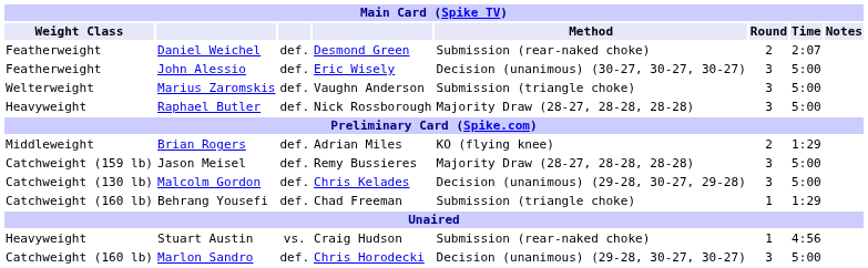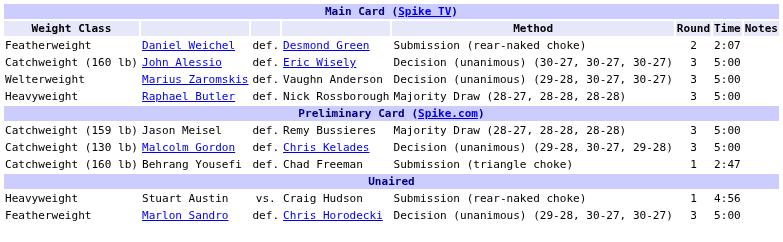 <table class="toccolours" style="font-size: 85%;">
 <tr>
 <th colspan="8" style="background:#ccf; color:navy; text-align:center;"><strong>Main Card (<a href='#'>Spike TV</a>)</strong></th>
 </tr>
 <tr>
 <th style="background:#e6e8fa; color:#000; text-align:center;">Weight Class</th>
 <th style="background:#e6e8fa; color:#000; text-align:center;"></th>
 <th style="background:#e6e8fa; color:#000; text-align:center;"></th>
 <th style="background:#e6e8fa; color:#000; text-align:center;"></th>
 <th style="background:#e6e8fa; color:#000; text-align:center;">Method</th>
 <th style="background:#e6e8fa; color:#000; text-align:center;">Round</th>
 <th style="background:#e6e8fa; color:#000; text-align:center;">Time</th>
 <th style="background:#e6e8fa; color:#000; text-align:center;">Notes</th>
 </tr>
 <tr>
 <td>Featherweight</td>
 <td><a href='#'>Daniel Weichel</a></td>
 <td align=center>def.</td>
 <td><a href='#'>Desmond Green</a></td>
 <td>Submission (rear-naked choke)</td>
 <td align=center>2</td>
 <td align=center>2:07</td>
 <td></td>
 </tr>
 <tr>
-<td>Featherweight</td>
+<td>Catchweight (160 lb)</td>
 <td><a href='#'>John Alessio</a></td>
 <td align=center>def.</td>
 <td><a href='#'>Eric Wisely</a></td>
 <td>Decision (unanimous) (30-27, 30-27, 30-27)</td>
 <td align=center>3</td>
 <td align=center>5:00</td>
 <td></td>
 </tr>
 <tr>
 <td>Welterweight</td>
 <td><a href='#'>Marius Zaromskis</a></td>
 <td align=center>def.</td>
 <td>Vaughn Anderson</td>
-<td>Submission (triangle choke)</td>
+<td>Decision (unanimous) (29-28, 30-27, 30-27)</td>
 <td align=center>3</td>
 <td align=center>5:00</td>
 <td></td>
 </tr>
 <tr>
 <td>Heavyweight</td>
 <td><a href='#'>Raphael Butler</a></td>
 <td align=center>def.</td>
 <td>Nick Rossborough</td>
 <td>Majority Draw (28-27, 28-28, 28-28)</td>
 <td align=center>3</td>
 <td align=center>5:00</td>
 <td></td>
 </tr>
 <tr>
 <th colspan="8" style="background:#ccf; color:navy; text-align:center;"><strong>Preliminary Card (<a href='#'>Spike.com</a>)</strong></th>
-</tr>
-<tr>
-<td>Middleweight</td>
-<td><a href='#'>Brian Rogers</a></td>
-<td align=center>def.</td>
-<td>Adrian Miles</td>
-<td>KO (flying knee)</td>
-<td align=center>2</td>
-<td align=center>1:29</td>
-<td></td>
 </tr>
 <tr>
 <td>Catchweight (159 lb)</td>
 <td>Jason Meisel</td>
 <td align=center>def.</td>
 <td>Remy Bussieres</td>
 <td>Majority Draw (28-27, 28-28, 28-28)</td>
 <td align=center>3</td>
 <td align=center>5:00</td>
 <td></td>
 </tr>
 <tr>
 <td>Catchweight (130 lb)</td>
 <td><a href='#'>Malcolm Gordon</a></td>
 <td align=center>def.</td>
 <td><a href='#'>Chris Kelades</a></td>
 <td>Decision (unanimous) (29-28, 30-27, 29-28)</td>
 <td align=center>3</td>
 <td align=center>5:00</td>
 <td></td>
 </tr>
 <tr>
 <td>Catchweight (160 lb)</td>
 <td>Behrang Yousefi</td>
 <td align=center>def.</td>
 <td>Chad Freeman</td>
 <td>Submission (triangle choke)</td>
 <td align=center>1</td>
-<td align=center>1:29</td>
+<td align=center>2:47</td>
 <td></td>
 </tr>
 <tr>
 <th colspan="8" style="background:#ccf; color:navy; text-align:center;"><strong>Unaired</strong></th>
 </tr>
 <tr>
 <td>Heavyweight</td>
 <td>Stuart Austin</td>
 <td align=center>vs.</td>
 <td>Craig Hudson</td>
 <td>Submission (rear-naked choke)</td>
 <td align=center>1</td>
 <td align=center>4:56</td>
 <td></td>
 </tr>
 <tr>
-<td>Catchweight (160 lb)</td>
+<td>Featherweight</td>
 <td><a href='#'>Marlon Sandro</a></td>
 <td align=center>def.</td>
 <td><a href='#'>Chris Horodecki</a></td>
 <td>Decision (unanimous) (29-28, 30-27, 30-27)</td>
 <td align=center>3</td>
 <td align=center>5:00</td>
 <td></td>
 </tr>
 </table>
